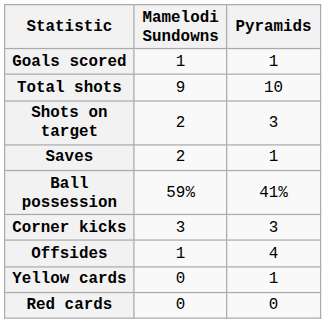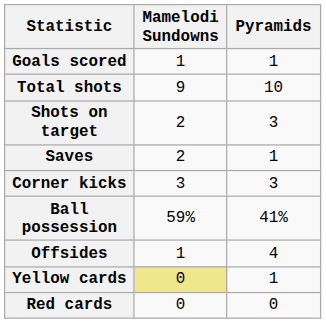 <table class="wikitable plainrowheaders" style="text-align:center">
 <tr>
 <th scope="col" style="width:100px">Statistic</th>
 <th scope="col" style="width:70px">Mamelodi Sundowns</th>
 <th scope="col" style="width:70px">Pyramids</th>
 </tr>
 <tr>
 <th scope=row>Goals scored</th>
 <td>1</td>
 <td>1</td>
 </tr>
 <tr>
 <th scope=row>Total shots</th>
 <td>9</td>
 <td>10</td>
 </tr>
 <tr>
 <th scope=row>Shots on target</th>
 <td>2</td>
 <td>3</td>
 </tr>
 <tr>
 <th scope=row>Saves</th>
 <td>2</td>
 <td>1</td>
 </tr>
 <tr>
+<th scope=row>Corner kicks</th>
+<td>3</td>
+<td>3</td>
+</tr>
+<tr>
 <th scope=row>Ball possession</th>
 <td>59%</td>
 <td>41%</td>
-</tr>
-<tr>
-<th scope=row>Corner kicks</th>
-<td>3</td>
-<td>3</td>
 </tr>
 <tr>
 <th scope=row>Offsides</th>
 <td>1</td>
 <td>4</td>
 </tr>
 <tr>
 <th scope=row>Yellow cards</th>
-<td>0</td>
+<td style="background: khaki;">0</td>
 <td>1</td>
 </tr>
 <tr>
 <th scope=row>Red cards</th>
 <td>0</td>
 <td>0</td>
 </tr>
 </table>
